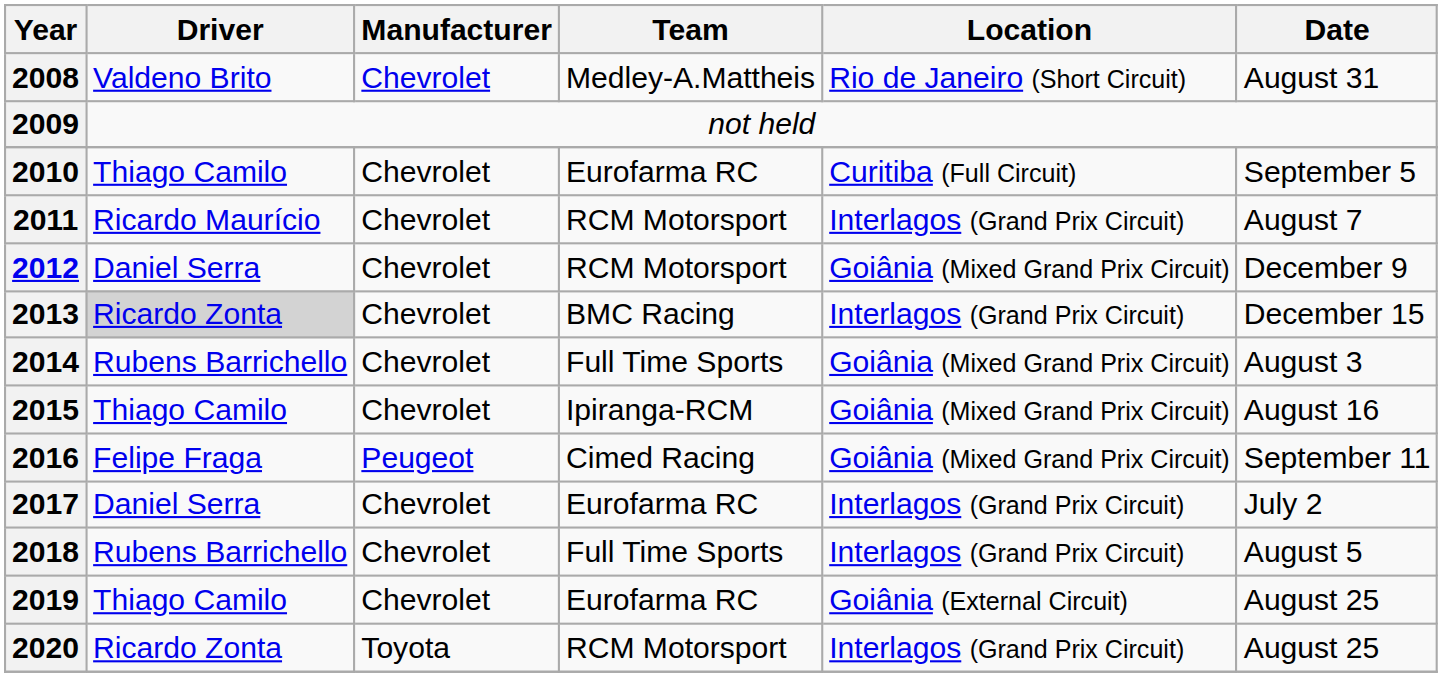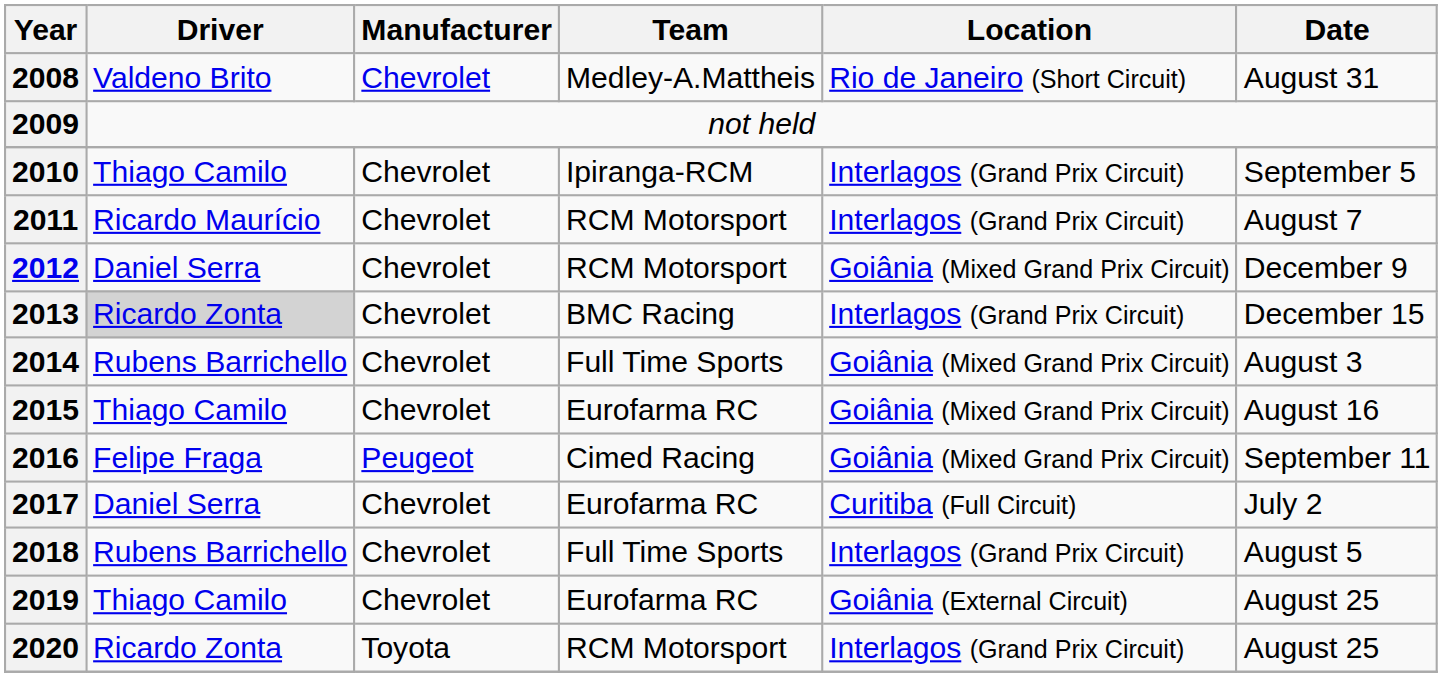 <table class="wikitable" style="font-size: 90%;">
 <tr>
 <th>Year</th>
 <th>Driver</th>
 <th>Manufacturer</th>
 <th>Team</th>
 <th>Location</th>
 <th>Date</th>
 </tr>
 <tr>
 <th>2008</th>
 <td> <a href='#'>Valdeno Brito</a></td>
 <td><a href='#'>Chevrolet</a></td>
 <td>Medley-A.Mattheis</td>
 <td><a href='#'>Rio de Janeiro</a> <small>(Short Circuit)</small></td>
 <td>August 31</td>
 </tr>
 <tr>
 <th>2009</th>
 <td colspan=5 align="center"><em>not held</em></td>
 </tr>
 <tr>
 </tr>
 <tr>
 <th>2010</th>
 <td> <a href='#'>Thiago Camilo</a></td>
 <td>Chevrolet</td>
-<td>Eurofarma RC</td>
-<td><a href='#'>Curitiba</a> <small>(Full Circuit)</small></td>
+<td>Ipiranga-RCM</td>
+<td><a href='#'>Interlagos</a> <small>(Grand Prix Circuit)</small></td>
 <td>September 5</td>
 </tr>
 <tr>
 <th>2011</th>
 <td> <a href='#'>Ricardo Maurício</a></td>
 <td>Chevrolet</td>
 <td>RCM Motorsport</td>
 <td><a href='#'>Interlagos</a> <small>(Grand Prix Circuit)</small></td>
 <td>August 7</td>
 </tr>
 <tr>
 <th><a href='#'>2012</a></th>
 <td> <a href='#'>Daniel Serra</a></td>
 <td>Chevrolet</td>
 <td>RCM Motorsport</td>
 <td><a href='#'>Goiânia</a> <small>(Mixed Grand Prix Circuit)</small></td>
 <td>December 9</td>
 </tr>
 <tr>
 <th>2013</th>
 <td style="background: lightgrey;"> <a href='#'>Ricardo Zonta</a></td>
 <td>Chevrolet</td>
 <td>BMC Racing</td>
 <td><a href='#'>Interlagos</a> <small>(Grand Prix Circuit)</small></td>
 <td>December 15</td>
 </tr>
 <tr>
 <th>2014</th>
 <td> <a href='#'>Rubens Barrichello</a></td>
 <td>Chevrolet</td>
 <td>Full Time Sports</td>
 <td><a href='#'>Goiânia</a> <small>(Mixed Grand Prix Circuit)</small></td>
 <td>August 3</td>
 </tr>
 <tr>
 <th>2015</th>
 <td> <a href='#'>Thiago Camilo</a></td>
 <td>Chevrolet</td>
-<td>Ipiranga-RCM</td>
+<td>Eurofarma RC</td>
 <td><a href='#'>Goiânia</a> <small>(Mixed Grand Prix Circuit)</small></td>
 <td>August 16</td>
 </tr>
 <tr>
 <th>2016</th>
 <td> <a href='#'>Felipe Fraga</a></td>
 <td><a href='#'>Peugeot</a></td>
 <td>Cimed Racing</td>
 <td><a href='#'>Goiânia</a> <small>(Mixed Grand Prix Circuit)</small></td>
 <td>September 11</td>
 </tr>
 <tr>
 <th>2017</th>
 <td> <a href='#'>Daniel Serra</a></td>
 <td>Chevrolet</td>
 <td>Eurofarma RC</td>
-<td><a href='#'>Interlagos</a> <small>(Grand Prix Circuit)</small></td>
+<td><a href='#'>Curitiba</a> <small>(Full Circuit)</small></td>
 <td>July 2</td>
 </tr>
 <tr>
 <th>2018</th>
 <td> <a href='#'>Rubens Barrichello</a></td>
 <td>Chevrolet</td>
 <td>Full Time Sports</td>
 <td><a href='#'>Interlagos</a> <small>(Grand Prix Circuit)</small></td>
 <td>August 5</td>
 </tr>
 <tr>
 <th>2019</th>
 <td> <a href='#'>Thiago Camilo</a></td>
 <td>Chevrolet</td>
 <td>Eurofarma RC</td>
 <td><a href='#'>Goiânia</a> <small>(External Circuit)</small></td>
 <td>August 25</td>
 </tr>
 <tr>
 <th>2020</th>
 <td> <a href='#'>Ricardo Zonta</a></td>
 <td>Toyota</td>
 <td>RCM Motorsport</td>
 <td><a href='#'>Interlagos</a> <small>(Grand Prix Circuit)</small></td>
 <td>August 25</td>
 </tr>
 <tr>
 </tr>
 </table>
